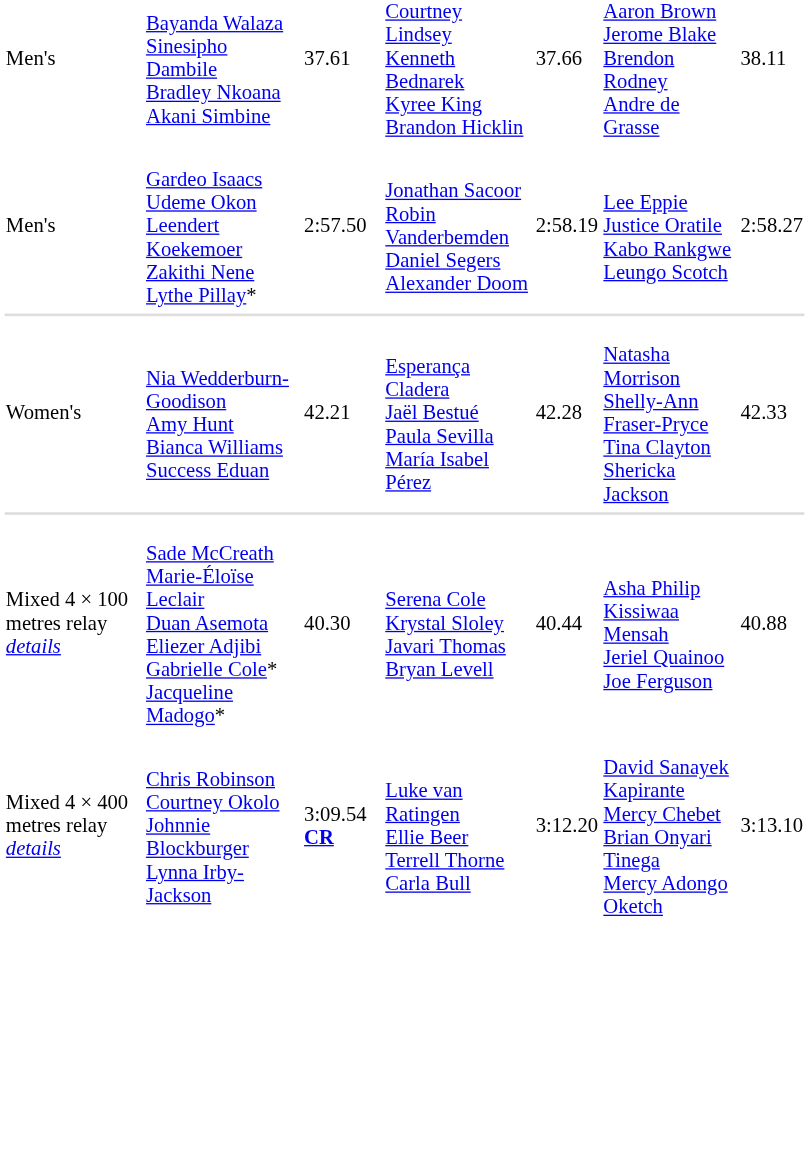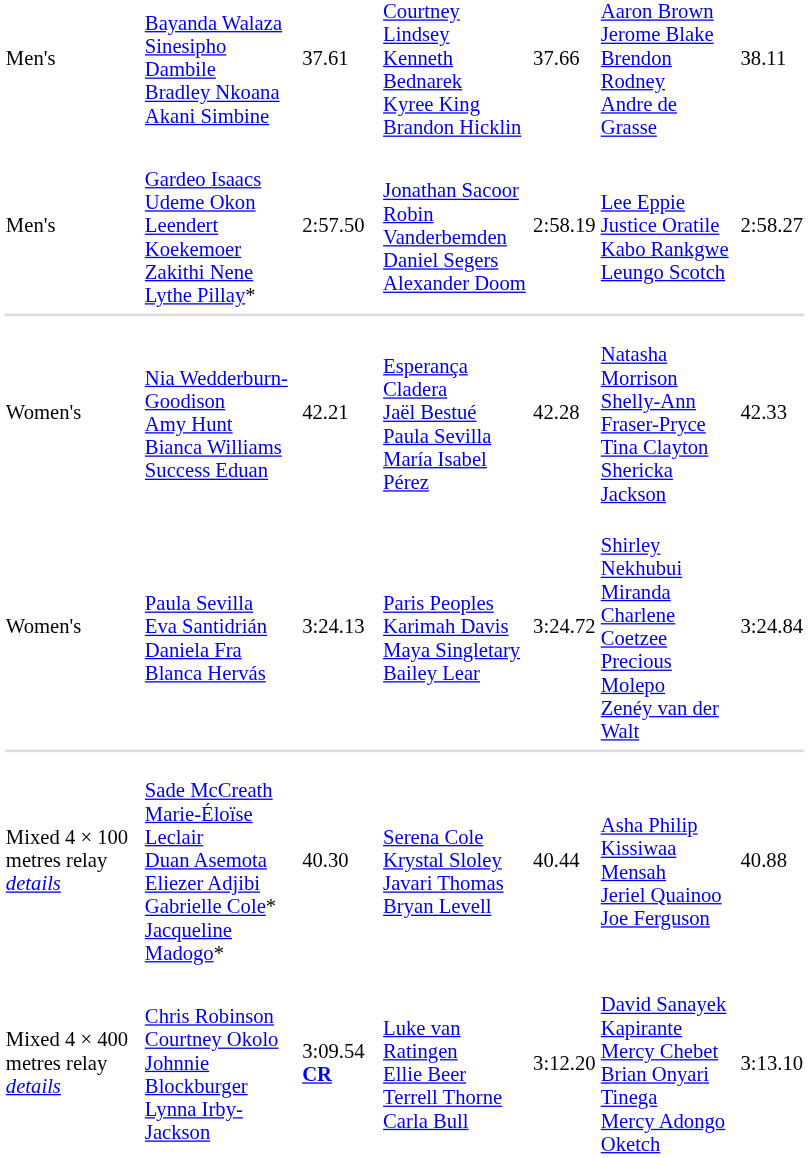 <table>
 <tr>
 <td>Men's </td>
 <td><br><a href='#'>Bayanda Walaza</a><br><a href='#'>Sinesipho Dambile</a><br><a href='#'>Bradley Nkoana</a><br><a href='#'>Akani Simbine</a></td>
 <td>37.61 </td>
 <td><br><a href='#'>Courtney Lindsey</a><br><a href='#'>Kenneth Bednarek</a><br><a href='#'>Kyree King</a><br><a href='#'>Brandon Hicklin</a></td>
 <td>37.66 </td>
 <td><br><a href='#'>Aaron Brown</a><br><a href='#'>Jerome Blake</a><br><a href='#'>Brendon Rodney</a><br><a href='#'>Andre de Grasse</a></td>
 <td>38.11</td>
 </tr>
 <tr>
 <td>Men's </td>
 <td><br><a href='#'>Gardeo Isaacs</a><br><a href='#'>Udeme Okon</a><br><a href='#'>Leendert Koekemoer</a><br><a href='#'>Zakithi Nene</a><br><a href='#'>Lythe Pillay</a>*</td>
 <td>2:57.50 </td>
 <td><br><a href='#'>Jonathan Sacoor</a><br> <a href='#'>Robin Vanderbemden</a><br> <a href='#'>Daniel Segers</a><br> <a href='#'>Alexander Doom</a></td>
 <td>2:58.19 </td>
 <td><br><a href='#'>Lee Eppie</a><br> <a href='#'>Justice Oratile</a><br><a href='#'>Kabo Rankgwe</a><br><a href='#'>Leungo Scotch</a></td>
 <td>2:58.27 </td>
 </tr>
 <tr>
 </tr>
 <tr bgcolor=#DDDDDD>
 <td colspan=7></td>
 </tr>
 <tr>
 <td>Women's </td>
 <td><br><a href='#'>Nia Wedderburn-Goodison</a><br><a href='#'>Amy Hunt</a><br><a href='#'>Bianca Williams</a><br><a href='#'>Success Eduan</a></td>
 <td>42.21 </td>
 <td><br><a href='#'>Esperança Cladera</a><br><a href='#'>Jaël Bestué</a><br><a href='#'>Paula Sevilla</a><br><a href='#'>María Isabel Pérez</a></td>
 <td>42.28</td>
 <td><br><a href='#'>Natasha Morrison</a><br><a href='#'>Shelly-Ann Fraser-Pryce</a><br><a href='#'>Tina Clayton</a><br><a href='#'>Shericka Jackson</a></td>
 <td>42.33 </td>
 </tr>
 <tr>
+<td>Women's </td>
+<td><br><a href='#'>Paula Sevilla</a><br><a href='#'>Eva Santidrián</a><br><a href='#'>Daniela Fra</a><br><a href='#'>Blanca Hervás</a></td>
+<td>3:24.13 <strong></strong></td>
+<td><br><a href='#'>Paris Peoples</a><br><a href='#'>Karimah Davis</a><br><a href='#'>Maya Singletary</a><br><a href='#'>Bailey Lear</a></td>
+<td>3:24.72</td>
+<td><br><a href='#'>Shirley Nekhubui</a><br><a href='#'>Miranda Charlene Coetzee</a><br><a href='#'>Precious Molepo</a><br><a href='#'>Zenéy van der Walt</a></td>
+<td>3:24.84 <strong></strong></td>
+</tr>
+<tr>
 </tr>
 <tr bgcolor=#DDDDDD>
 <td colspan=7></td>
 </tr>
 <tr>
 <td>Mixed 4 × 100 metres relay<br><em><a href='#'>details</a></em></td>
 <td><br><a href='#'>Sade McCreath</a> <br> <a href='#'>Marie-Éloïse Leclair</a><br> <a href='#'>Duan Asemota</a><br> <a href='#'>Eliezer Adjibi</a><br><a href='#'>Gabrielle Cole</a>*<br><a href='#'>Jacqueline Madogo</a>*</td>
 <td>40.30 </td>
 <td><br><a href='#'>Serena Cole</a><br><a href='#'>Krystal Sloley</a><br> <a href='#'>Javari Thomas</a><br> <a href='#'>Bryan Levell</a></td>
 <td>40.44 </td>
 <td><br><a href='#'>Asha Philip</a><br><a href='#'>Kissiwaa Mensah</a><br><a href='#'>Jeriel Quainoo</a><br><a href='#'>Joe Ferguson</a></td>
 <td>40.88 </td>
 </tr>
 <tr>
 <td>Mixed 4 × 400 metres relay<br><em><a href='#'>details</a></em></td>
 <td><br> <a href='#'>Chris Robinson</a><br> <a href='#'>Courtney Okolo</a><br><a href='#'>Johnnie Blockburger</a>  <br><a href='#'>Lynna Irby-Jackson</a></td>
 <td>3:09.54 <strong><a href='#'>CR</a></strong></td>
 <td><br><a href='#'>Luke van Ratingen</a> <br><a href='#'>Ellie Beer</a> <br><a href='#'>Terrell Thorne</a> <br><a href='#'>Carla Bull</a></td>
 <td>3:12.20 <strong></strong></td>
 <td><br> <a href='#'>David Sanayek Kapirante</a><br><a href='#'>Mercy Chebet</a> <br> <a href='#'>Brian Onyari Tinega</a><br><a href='#'>Mercy Adongo Oketch</a></td>
 <td>3:13.10 </td>
 </tr>
 </table>
